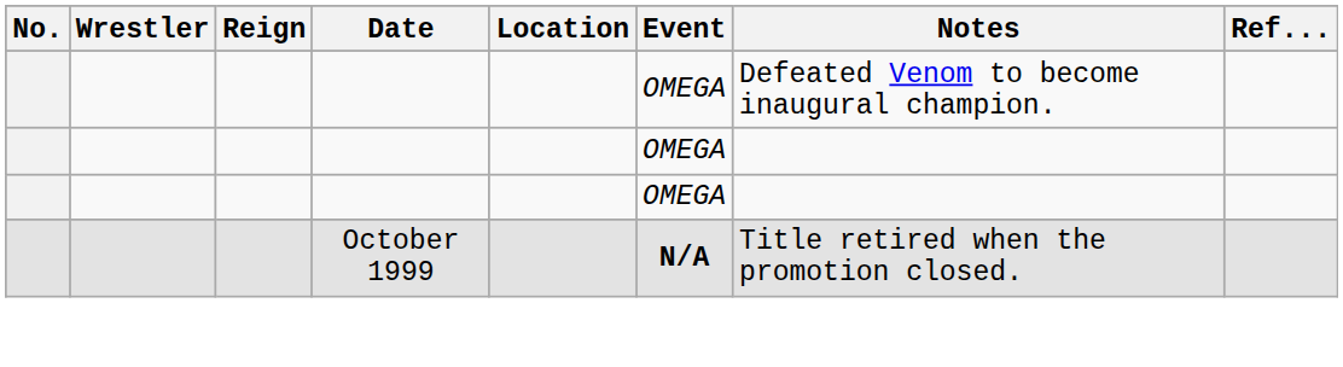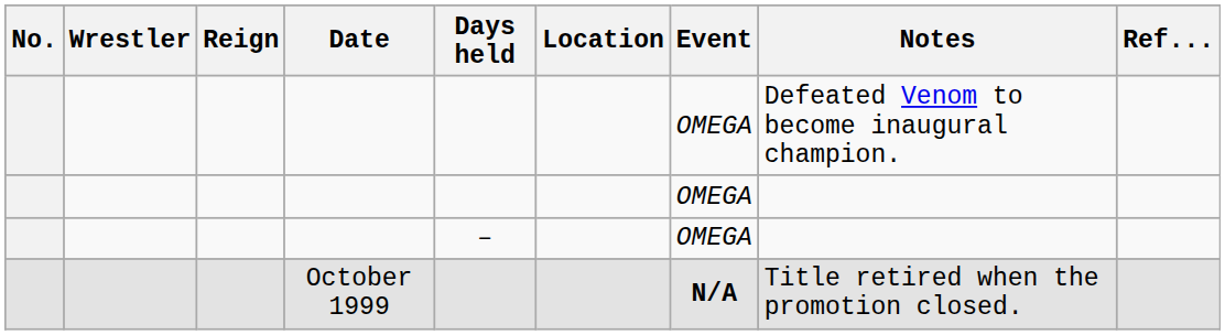 <table class="wikitable sortable" width=100% style="text-align: center">
 <tr>
 <th>No.</th>
 <th>Wrestler</th>
 <th>Reign</th>
 <th>Date</th>
+<th>Days held</th>
 <th>Location</th>
 <th>Event</th>
 <th>Notes</th>
 <th>Ref...</th>
 </tr>
 <tr>
 <th></th>
+<td></td>
 <td></td>
 <td></td>
 <td></td>
 <td></td>
 <td><em>OMEGA</em></td>
 <td align="left">Defeated <a href='#'>Venom</a> to become inaugural champion.</td>
 <td></td>
 </tr>
 <tr>
 <th></th>
 <td></td>
 <td></td>
 <td></td>
 <td></td>
+<td></td>
 <td><em>OMEGA</em></td>
 <td></td>
 <td></td>
 </tr>
 <tr>
 <th></th>
 <td></td>
 <td></td>
 <td></td>
+<td> – </td>
 <td></td>
 <td><em>OMEGA</em></td>
 <td></td>
 <td></td>
 </tr>
 <tr style="background:#e3e3e3">
 <td></td>
 <td></td>
 <td></td>
 <td>October 1999</td>
 <td></td>
+<td></td>
 <td><strong>N/A</strong></td>
 <td align="left">Title retired when the promotion closed.</td>
 <td></td>
 </tr>
 </table>
